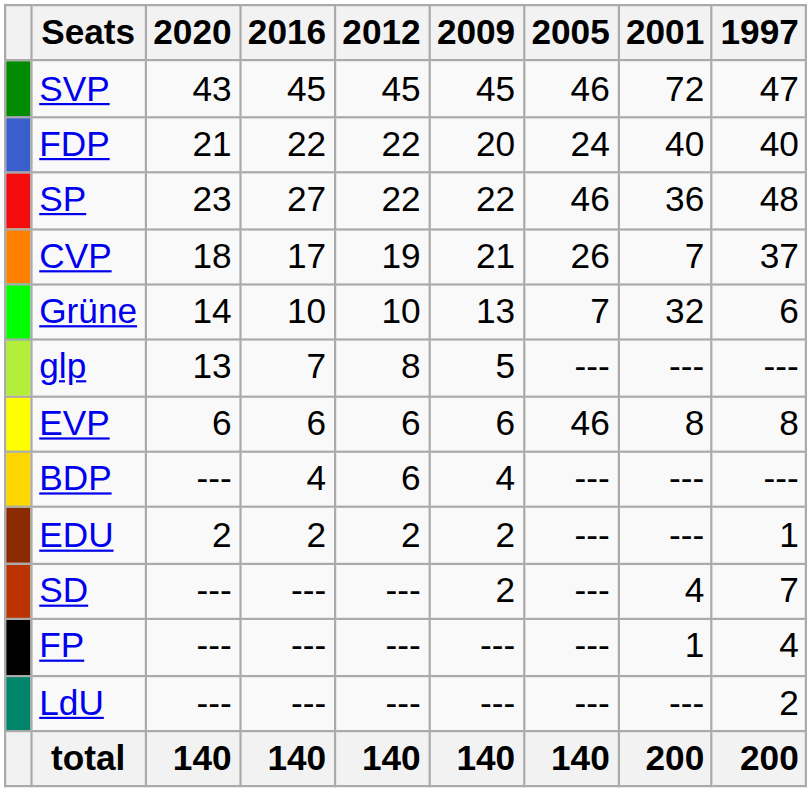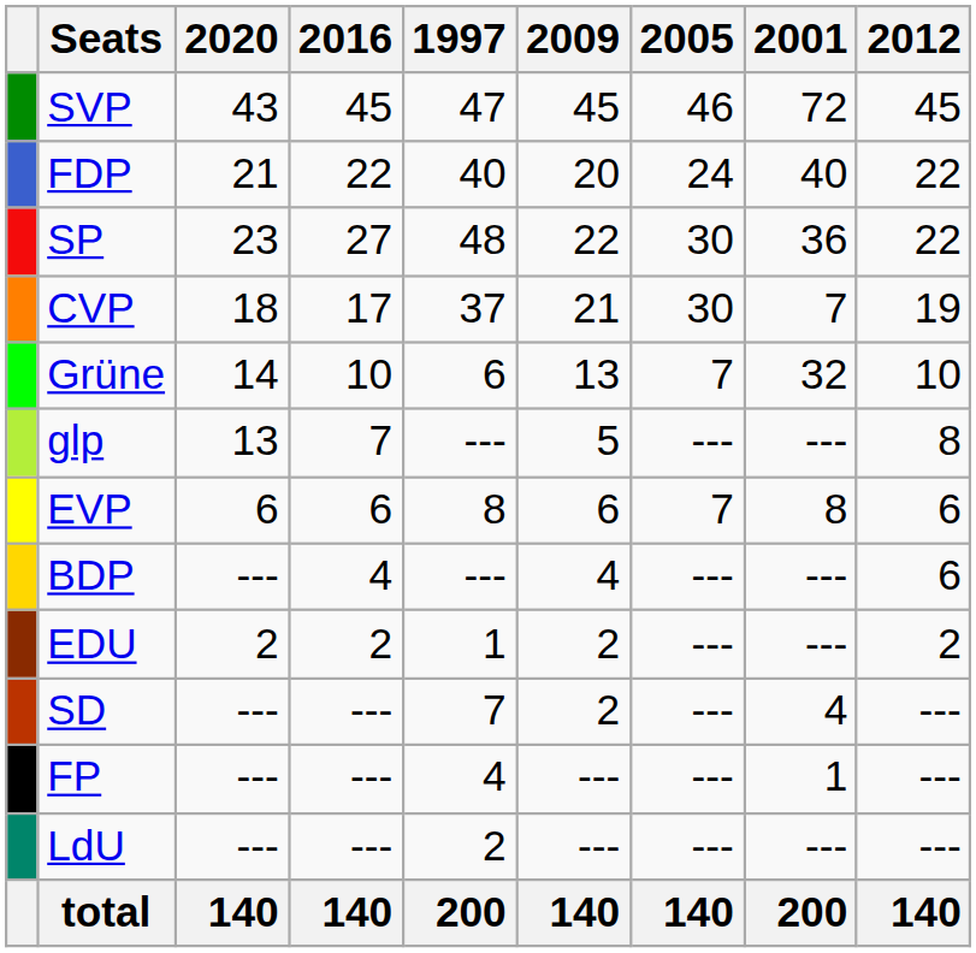 <table class="wikitable">
 <tr>
 <th> </th>
 <th>Seats</th>
 <th>2020</th>
 <th>2016</th>
-<th>2012</th>
+<th>1997</th>
 <th>2009</th>
 <th>2005</th>
 <th>2001</th>
-<th>1997</th>
+<th>2012</th>
 </tr>
 <tr>
 <td style="background-color: #008B00;"> </td>
 <td><a href='#'>SVP</a></td>
 <td style="text-align: right;">43</td>
 <td style="text-align: right;">45</td>
-<td style="text-align: right;">45</td>
+<td style="text-align: right;">47</td>
 <td style="text-align: right;">45</td>
 <td style="text-align: right;">46</td>
 <td style="text-align: right;">72</td>
-<td style="text-align: right;">47</td>
+<td style="text-align: right;">45</td>
 </tr>
 <tr>
 <td style="background-color: #3A5FCD;"> </td>
 <td><a href='#'>FDP</a></td>
 <td style="text-align: right;">21</td>
 <td style="text-align: right;">22</td>
-<td style="text-align: right;">22</td>
+<td style="text-align: right;">40</td>
 <td style="text-align: right;">20</td>
 <td style="text-align: right;">24</td>
 <td style="text-align: right;">40</td>
-<td style="text-align: right;">40</td>
+<td style="text-align: right;">22</td>
 </tr>
 <tr>
 <td style="background-color: #f40b0b;"> </td>
 <td><a href='#'>SP</a></td>
 <td style="text-align: right;">23</td>
 <td style="text-align: right;">27</td>
+<td style="text-align: right;">48</td>
 <td style="text-align: right;">22</td>
+<td style="text-align: right;">30</td>
+<td style="text-align: right;">36</td>
 <td style="text-align: right;">22</td>
-<td style="text-align: right;">46</td>
-<td style="text-align: right;">36</td>
-<td style="text-align: right;">48</td>
 </tr>
 <tr>
 <td style="background-color: #FF7F00;"> </td>
 <td><a href='#'>CVP</a></td>
 <td style="text-align: right;">18</td>
 <td style="text-align: right;">17</td>
+<td style="text-align: right;">37</td>
+<td style="text-align: right;">21</td>
+<td style="text-align: right;">30</td>
+<td style="text-align: right;">7</td>
 <td style="text-align: right;">19</td>
-<td style="text-align: right;">21</td>
-<td style="text-align: right;">26</td>
-<td style="text-align: right;">7</td>
-<td style="text-align: right;">37</td>
 </tr>
 <tr>
 <td style="background-color: #0f0;"> </td>
 <td><a href='#'>Grüne</a></td>
 <td style="text-align: right;">14</td>
 <td style="text-align: right;">10</td>
-<td style="text-align: right;">10</td>
+<td style="text-align: right;">6</td>
 <td style="text-align: right;">13</td>
 <td style="text-align: right;">7</td>
 <td style="text-align: right;">32</td>
-<td style="text-align: right;">6</td>
+<td style="text-align: right;">10</td>
 </tr>
 <tr>
 <td style="background-color: #B3EE3A;"> </td>
 <td><a href='#'>glp</a></td>
 <td style="text-align: right;">13</td>
 <td style="text-align: right;">7</td>
-<td style="text-align: right;">8</td>
+<td style="text-align: right;">---</td>
 <td style="text-align: right;">5</td>
 <td style="text-align: right;">---</td>
 <td style="text-align: right;">---</td>
-<td style="text-align: right;">---</td>
+<td style="text-align: right;">8</td>
 </tr>
 <tr>
 <td style="background-color: #ffff00;"> </td>
 <td><a href='#'>EVP</a></td>
 <td style="text-align: right;">6</td>
 <td style="text-align: right;">6</td>
+<td style="text-align: right;">8</td>
 <td style="text-align: right;">6</td>
+<td style="text-align: right;">7</td>
+<td style="text-align: right;">8</td>
 <td style="text-align: right;">6</td>
-<td style="text-align: right;">46</td>
-<td style="text-align: right;">8</td>
-<td style="text-align: right;">8</td>
 </tr>
 <tr>
 <td style="background-color: #FFD700;"> </td>
 <td><a href='#'>BDP</a></td>
 <td style="text-align: right;">---</td>
 <td style="text-align: right;">4</td>
-<td style="text-align: right;">6</td>
+<td style="text-align: right;">---</td>
 <td style="text-align: right;">4</td>
 <td style="text-align: right;">---</td>
 <td style="text-align: right;">---</td>
-<td style="text-align: right;">---</td>
+<td style="text-align: right;">6</td>
 </tr>
 <tr>
 <td style="background-color: #892a00;"> </td>
 <td><a href='#'>EDU</a></td>
 <td style="text-align: right;">2</td>
 <td style="text-align: right;">2</td>
-<td style="text-align: right;">2</td>
+<td style="text-align: right;">1</td>
 <td style="text-align: right;">2</td>
 <td style="text-align: right;">---</td>
 <td style="text-align: right;">---</td>
-<td style="text-align: right;">1</td>
+<td style="text-align: right;">2</td>
 </tr>
 <tr>
 <td style="background-color: #b30;"> </td>
 <td><a href='#'>SD</a></td>
 <td style="text-align: right;">---</td>
 <td style="text-align: right;">---</td>
-<td style="text-align: right;">---</td>
+<td style="text-align: right;">7</td>
 <td style="text-align: right;">2</td>
 <td style="text-align: right;">---</td>
 <td style="text-align: right;">4</td>
-<td style="text-align: right;">7</td>
+<td style="text-align: right;">---</td>
 </tr>
 <tr>
 <td style="background-color: #000;"> </td>
 <td><a href='#'>FP</a></td>
 <td style="text-align: right;">---</td>
 <td style="text-align: right;">---</td>
-<td style="text-align: right;">---</td>
+<td style="text-align: right;">4</td>
 <td style="text-align: right;">---</td>
 <td style="text-align: right;">---</td>
 <td style="text-align: right;">1</td>
-<td style="text-align: right;">4</td>
+<td style="text-align: right;">---</td>
 </tr>
 <tr>
 <td style="background-color: #00856A;"> </td>
 <td><a href='#'>LdU</a></td>
 <td style="text-align: right;">---</td>
 <td style="text-align: right;">---</td>
+<td style="text-align: right;">2</td>
 <td style="text-align: right;">---</td>
 <td style="text-align: right;">---</td>
 <td style="text-align: right;">---</td>
 <td style="text-align: right;">---</td>
-<td style="text-align: right;">2</td>
 </tr>
 <tr>
 <th> </th>
 <th>total</th>
 <th style="text-align:right;">140</th>
 <th style="text-align:right;">140</th>
-<th style="text-align:right;">140</th>
+<th style="text-align:right;">200</th>
 <th style="text-align:right;">140</th>
 <th style="text-align:right;">140</th>
 <th style="text-align:right;">200</th>
-<th style="text-align:right;">200</th>
+<th style="text-align:right;">140</th>
 </tr>
 </table>
